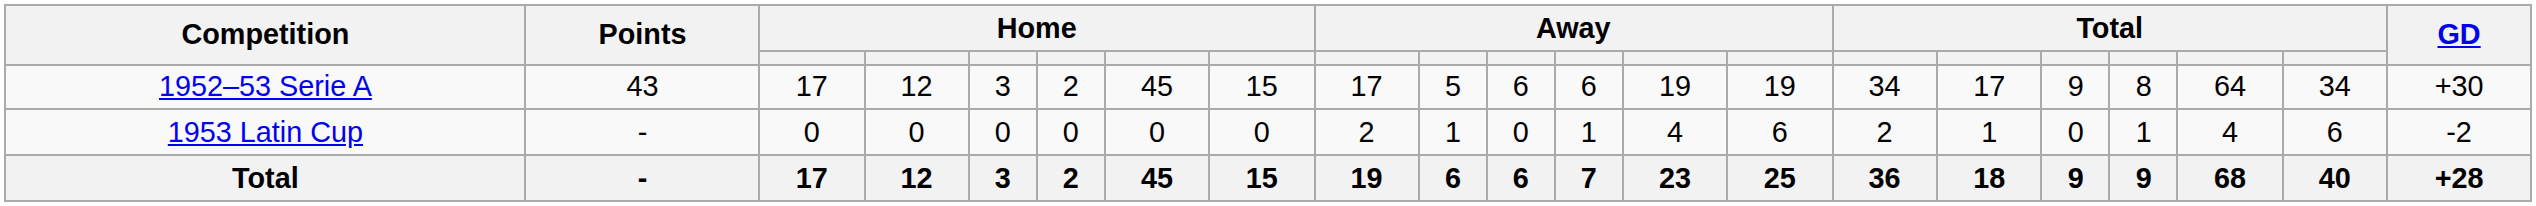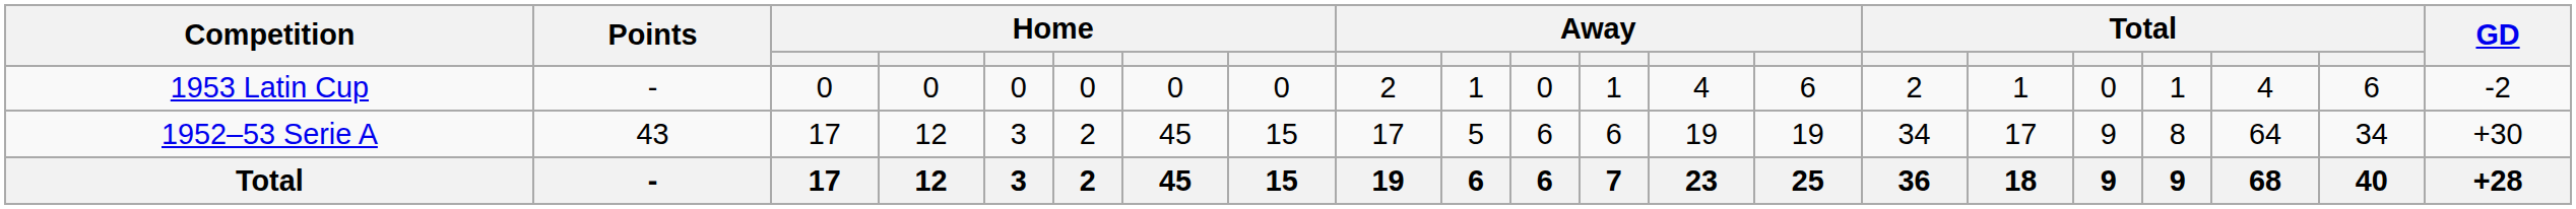 <table class="wikitable" style="font-size:90%;width:100%;margin:auto;clear:both;text-align:center;">
 <tr>
 <th rowspan="2">Competition</th>
 <th rowspan="2">Points</th>
 <th colspan="6">Home</th>
 <th colspan="6">Away</th>
 <th colspan="6">Total</th>
 <th rowspan="2"><a href='#'>GD</a></th>
 </tr>
 <tr>
 <th></th>
 <th></th>
 <th></th>
 <th></th>
 <th></th>
 <th></th>
 <th></th>
 <th></th>
 <th></th>
 <th></th>
 <th></th>
 <th></th>
 <th></th>
 <th></th>
 <th></th>
 <th></th>
 <th></th>
 <th></th>
 </tr>
 <tr>
+<td><a href='#'>1953 Latin Cup</a></td>
+<td>-</td>
+<td>0</td>
+<td>0</td>
+<td>0</td>
+<td>0</td>
+<td>0</td>
+<td>0</td>
+<td>2</td>
+<td>1</td>
+<td>0</td>
+<td>1</td>
+<td>4</td>
+<td>6</td>
+<td>2</td>
+<td>1</td>
+<td>0</td>
+<td>1</td>
+<td>4</td>
+<td>6</td>
+<td>-2</td>
+</tr>
+<tr>
 <td><a href='#'>1952–53 Serie A</a></td>
 <td>43</td>
 <td>17</td>
 <td>12</td>
 <td>3</td>
 <td>2</td>
 <td>45</td>
 <td>15</td>
 <td>17</td>
 <td>5</td>
 <td>6</td>
 <td>6</td>
 <td>19</td>
 <td>19</td>
 <td>34</td>
 <td>17</td>
 <td>9</td>
 <td>8</td>
 <td>64</td>
 <td>34</td>
 <td>+30</td>
-</tr>
-<tr>
-<td><a href='#'>1953 Latin Cup</a></td>
-<td>-</td>
-<td>0</td>
-<td>0</td>
-<td>0</td>
-<td>0</td>
-<td>0</td>
-<td>0</td>
-<td>2</td>
-<td>1</td>
-<td>0</td>
-<td>1</td>
-<td>4</td>
-<td>6</td>
-<td>2</td>
-<td>1</td>
-<td>0</td>
-<td>1</td>
-<td>4</td>
-<td>6</td>
-<td>-2</td>
 </tr>
 <tr>
 <th>Total</th>
 <th>-</th>
 <th>17</th>
 <th>12</th>
 <th>3</th>
 <th>2</th>
 <th>45</th>
 <th>15</th>
 <th>19</th>
 <th>6</th>
 <th>6</th>
 <th>7</th>
 <th>23</th>
 <th>25</th>
 <th>36</th>
 <th>18</th>
 <th>9</th>
 <th>9</th>
 <th>68</th>
 <th>40</th>
 <th>+28</th>
 </tr>
 </table>
